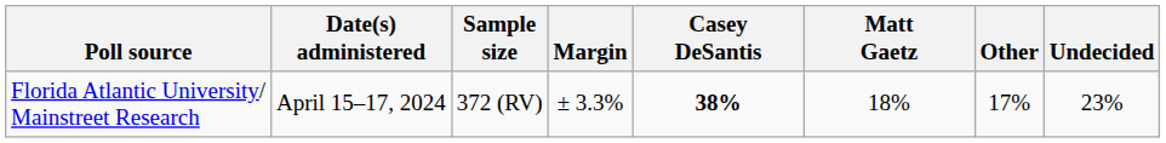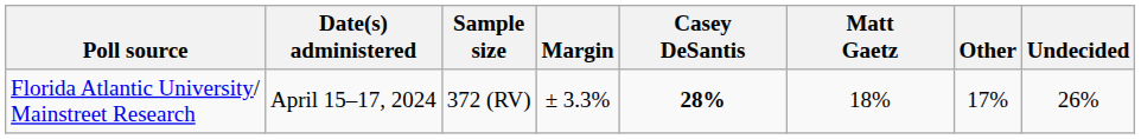 <table class="wikitable" style="font-size:90%;text-align:center;">
 <tr valign=bottom>
 <th>Poll source</th>
 <th>Date(s)<br>administered</th>
 <th>Sample<br>size</th>
 <th>Margin<br></th>
 <th style="width:100px;">Casey<br>DeSantis</th>
 <th style="width:100px;">Matt<br>Gaetz</th>
 <th>Other</th>
 <th>Undecided</th>
 </tr>
 <tr>
 <td style="text-align:left;"><a href='#'>Florida Atlantic University</a>/<a href='#'><br>Mainstreet Research</a></td>
 <td>April 15–17, 2024</td>
 <td>372 (RV)</td>
 <td>± 3.3%</td>
-<td><strong>38%</strong></td>
+<td><strong>28%</strong></td>
 <td>18%</td>
 <td>17%</td>
-<td>23%</td>
+<td>26%</td>
 </tr>
 </table>
